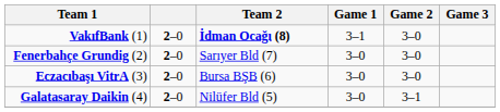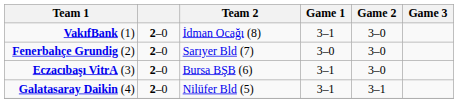 <table class=wikitable style="text-align:center">
 <tr>
 <th width=250>Team 1</th>
 <th width=80></th>
 <th width=250>Team 2</th>
 <th width=80>Game 1</th>
 <th width=80>Game 2</th>
 <th width=80>Game 3</th>
 </tr>
 <tr>
 <td align=right><strong><a href='#'>VakıfBank</a></strong> (1)</td>
 <td><strong>2</strong>–0</td>
-<td align=left><strong><a href='#'>İdman Ocağı</a> (8)</strong></td>
+<td align=left><a href='#'>İdman Ocağı</a> (8)</td>
 <td>3–1</td>
 <td>3–0</td>
 <td></td>
 </tr>
 <tr>
 <td align=right><strong><a href='#'>Fenerbahçe Grundig</a></strong> (2)</td>
 <td><strong>2</strong>–0</td>
 <td align=left><a href='#'>Sarıyer Bld</a> (7)</td>
 <td>3–0</td>
 <td>3–0</td>
 <td></td>
 </tr>
 <tr>
 <td align=right><strong><a href='#'>Eczacıbaşı VitrA</a></strong> (3)</td>
 <td><strong>2</strong>–0</td>
 <td align=left><a href='#'>Bursa BŞB</a> (6)</td>
-<td>3–0</td>
+<td>3–1</td>
 <td>3–0</td>
 <td></td>
 </tr>
 <tr>
 <td align=right><strong><a href='#'>Galatasaray Daikin</a></strong> (4)</td>
 <td><strong>2</strong>–0</td>
 <td align=left><a href='#'>Nilüfer Bld</a> (5)</td>
-<td>3–0</td>
+<td>3–1</td>
 <td>3–1</td>
 <td></td>
 </tr>
 <tr>
 </tr>
 </table>
